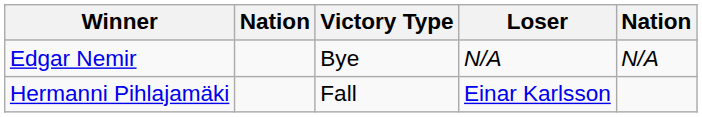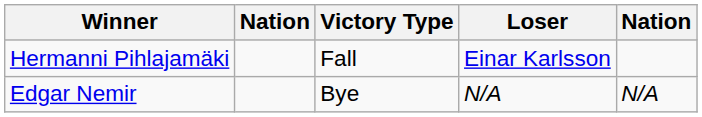 <table class="wikitable sortable" style="text-align:left;">
 <tr>
 <th>Winner</th>
 <th>Nation</th>
 <th>Victory Type</th>
 <th>Loser</th>
 <th>Nation</th>
 </tr>
 <tr>
+<td><a href='#'>Hermanni Pihlajamäki</a></td>
+<td></td>
+<td>Fall</td>
+<td><a href='#'>Einar Karlsson</a></td>
+<td></td>
+</tr>
+<tr>
 <td><a href='#'>Edgar Nemir</a></td>
 <td></td>
 <td>Bye</td>
 <td><em>N/A</em></td>
 <td><em>N/A</em></td>
 </tr>
-<tr>
-<td><a href='#'>Hermanni Pihlajamäki</a></td>
-<td></td>
-<td>Fall</td>
-<td><a href='#'>Einar Karlsson</a></td>
-<td></td>
-</tr>
 </table>
